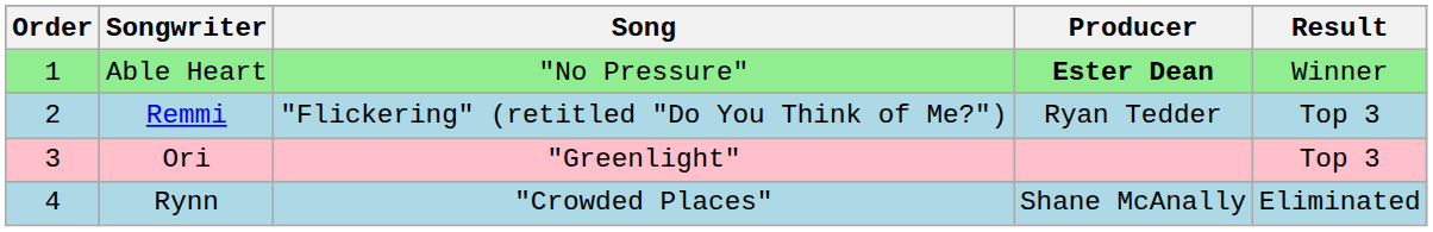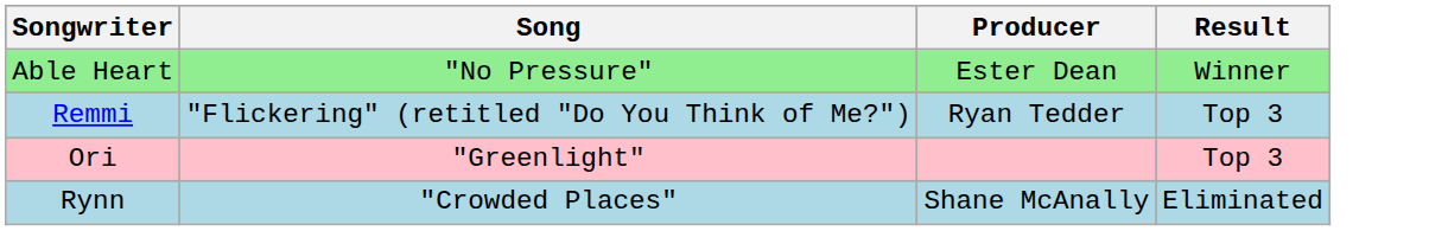 <table class="wikitable plainrowheaders"  style="text-align:center">
 <tr>
-<th style="row">Order</th>
 <th style="row">Songwriter</th>
 <th style="row">Song</th>
 <th style="row">Producer</th>
 <th style="row">Result</th>
 </tr>
 <tr style="background:lightgreen;">
-<td>1</td>
 <td>Able Heart</td>
 <td>"No Pressure"</td>
-<td><strong>Ester Dean</strong></td>
+<td>Ester Dean</td>
 <td>Winner</td>
 </tr>
 <tr style="background:lightblue;">
-<td>2</td>
 <td><a href='#'>Remmi</a></td>
 <td>"Flickering" (retitled "Do You Think of Me?")</td>
 <td>Ryan Tedder</td>
 <td>Top 3</td>
 </tr>
 <tr style="background:pink;">
-<td>3</td>
 <td>Ori</td>
 <td>"Greenlight"</td>
 <td></td>
 <td>Top 3</td>
 </tr>
 <tr style="background:lightblue;">
-<td>4</td>
 <td>Rynn</td>
 <td>"Crowded Places"</td>
 <td>Shane McAnally</td>
 <td>Eliminated</td>
 </tr>
 </table>
